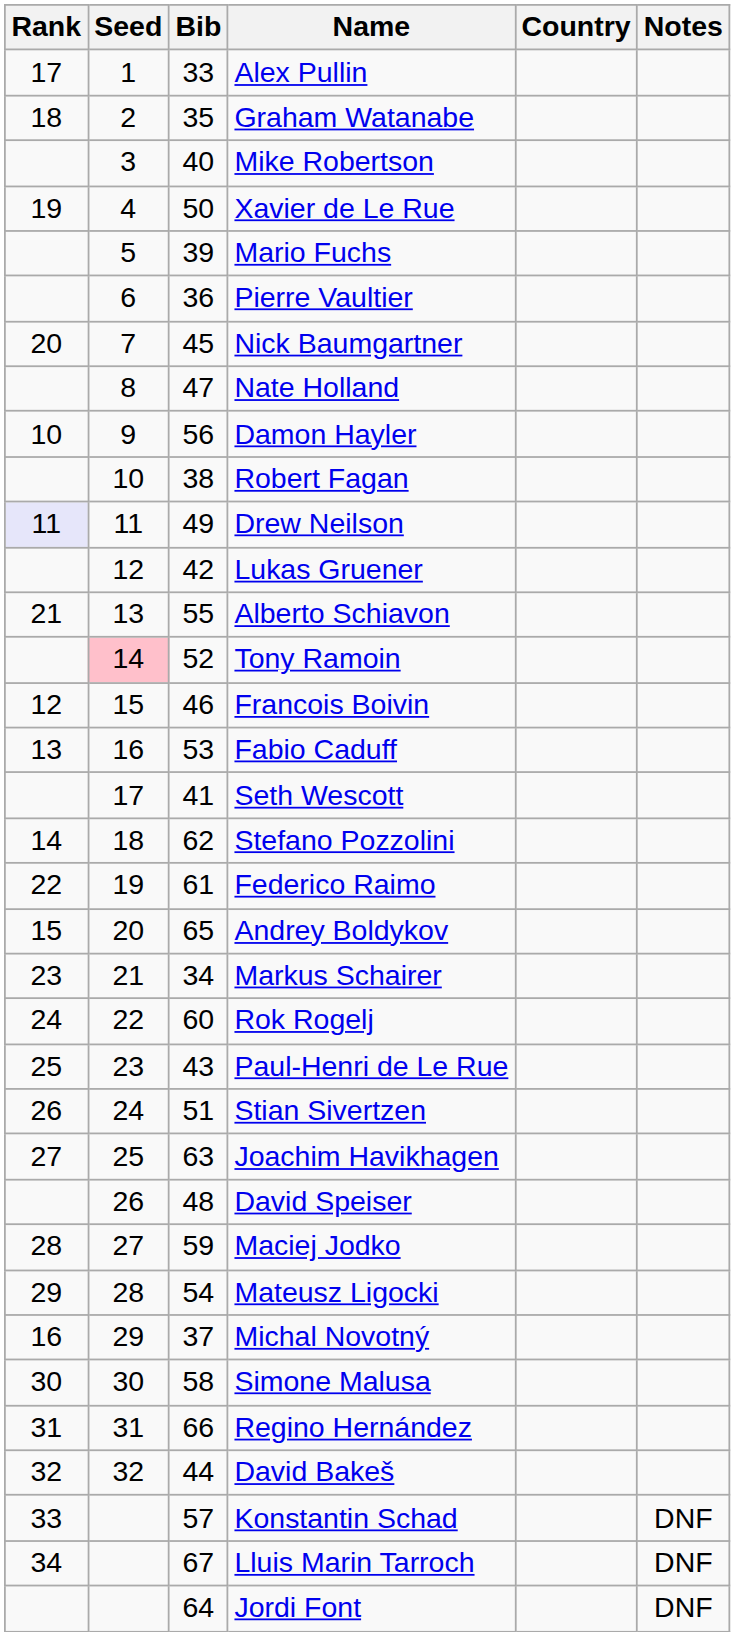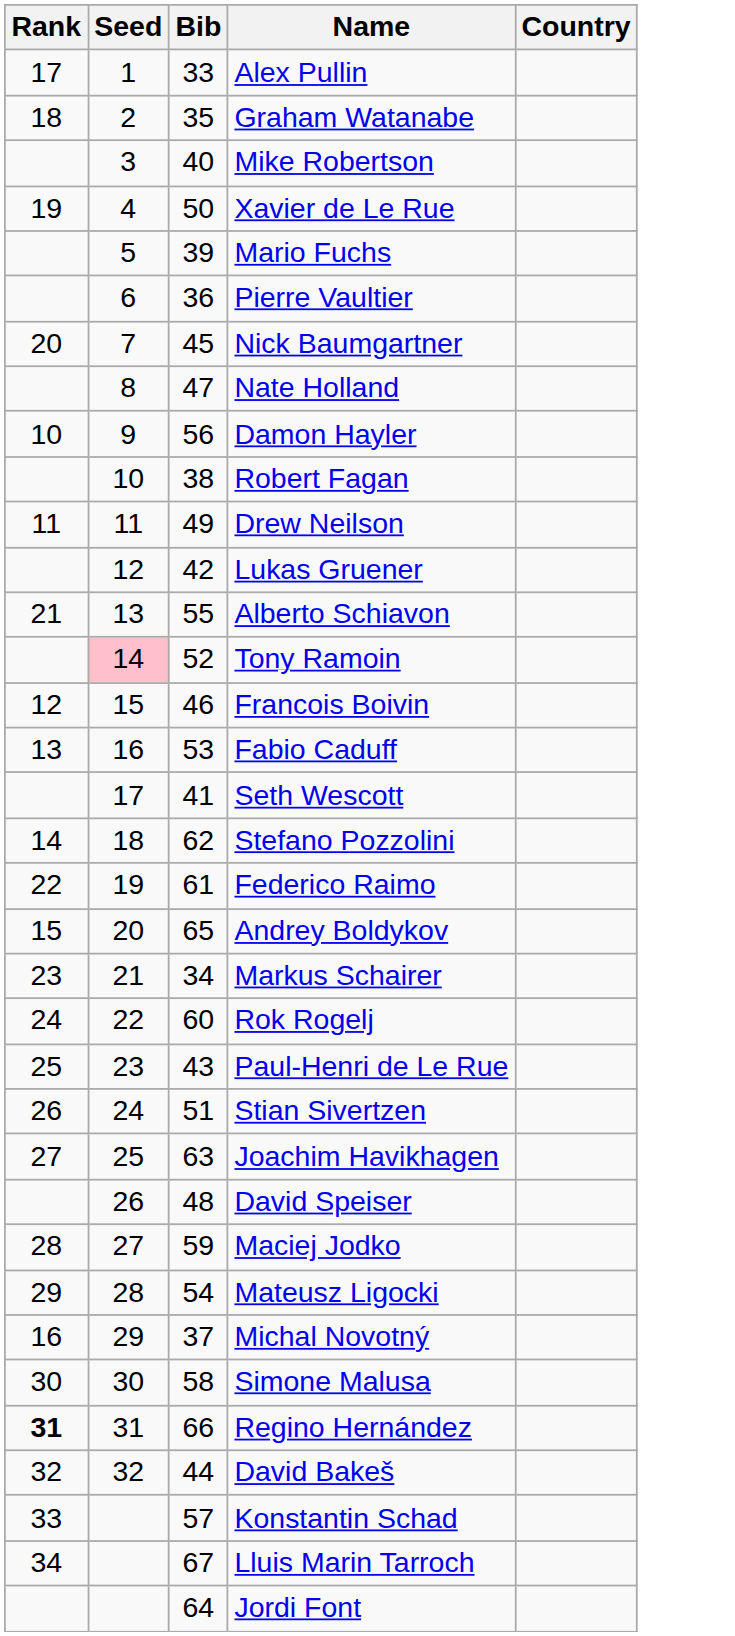 <table class="wikitable sortable" style="text-align:center">
 <tr>
 <th>Rank</th>
 <th>Seed</th>
 <th>Bib</th>
 <th>Name</th>
 <th>Country</th>
-<th>Notes</th>
 </tr>
 <tr>
 <td>17</td>
 <td>1</td>
 <td>33</td>
 <td align=left><a href='#'>Alex Pullin</a></td>
 <td align=left></td>
-<td></td>
 </tr>
 <tr>
 <td>18</td>
 <td>2</td>
 <td>35</td>
 <td align=left><a href='#'>Graham Watanabe</a></td>
 <td align=left></td>
-<td></td>
 </tr>
 <tr>
 <td></td>
 <td>3</td>
 <td>40</td>
 <td align=left><a href='#'>Mike Robertson</a></td>
 <td align=left></td>
-<td></td>
 </tr>
 <tr>
 <td>19</td>
 <td>4</td>
 <td>50</td>
 <td align=left><a href='#'>Xavier de Le Rue</a></td>
 <td align=left></td>
-<td></td>
 </tr>
 <tr>
 <td></td>
 <td>5</td>
 <td>39</td>
 <td align=left><a href='#'>Mario Fuchs</a></td>
 <td align=left></td>
-<td></td>
 </tr>
 <tr>
 <td></td>
 <td>6</td>
 <td>36</td>
 <td align=left><a href='#'>Pierre Vaultier</a></td>
 <td align=left></td>
-<td></td>
 </tr>
 <tr>
 <td>20</td>
 <td>7</td>
 <td>45</td>
 <td align=left><a href='#'>Nick Baumgartner</a></td>
 <td align=left></td>
-<td></td>
 </tr>
 <tr>
 <td></td>
 <td>8</td>
 <td>47</td>
 <td align=left><a href='#'>Nate Holland</a></td>
 <td align=left></td>
-<td></td>
 </tr>
 <tr>
 <td>10</td>
 <td>9</td>
 <td>56</td>
 <td align=left><a href='#'>Damon Hayler</a></td>
 <td align=left></td>
-<td></td>
 </tr>
 <tr>
 <td></td>
 <td>10</td>
 <td>38</td>
 <td align=left><a href='#'>Robert Fagan</a></td>
 <td align=left></td>
-<td></td>
 </tr>
 <tr>
-<td style="background: lavender;">11</td>
+<td>11</td>
 <td>11</td>
 <td>49</td>
 <td align=left><a href='#'>Drew Neilson</a></td>
 <td align=left></td>
-<td></td>
 </tr>
 <tr>
 <td></td>
 <td>12</td>
 <td>42</td>
 <td align=left><a href='#'>Lukas Gruener</a></td>
 <td align=left></td>
-<td></td>
 </tr>
 <tr>
 <td>21</td>
 <td>13</td>
 <td>55</td>
 <td align=left><a href='#'>Alberto Schiavon</a></td>
 <td align=left></td>
-<td></td>
 </tr>
 <tr>
 <td></td>
 <td style="background: pink;">14</td>
 <td>52</td>
 <td align=left><a href='#'>Tony Ramoin</a></td>
 <td align=left></td>
-<td></td>
 </tr>
 <tr>
 <td>12</td>
 <td>15</td>
 <td>46</td>
 <td align=left><a href='#'>Francois Boivin</a></td>
 <td align=left></td>
-<td></td>
 </tr>
 <tr>
 <td>13</td>
 <td>16</td>
 <td>53</td>
 <td align=left><a href='#'>Fabio Caduff</a></td>
 <td align=left></td>
-<td></td>
 </tr>
 <tr>
 <td></td>
 <td>17</td>
 <td>41</td>
 <td align=left><a href='#'>Seth Wescott</a></td>
 <td align=left></td>
-<td></td>
 </tr>
 <tr>
 <td>14</td>
 <td>18</td>
 <td>62</td>
 <td align=left><a href='#'>Stefano Pozzolini</a></td>
 <td align=left></td>
-<td></td>
 </tr>
 <tr>
 <td>22</td>
 <td>19</td>
 <td>61</td>
 <td align=left><a href='#'>Federico Raimo</a></td>
 <td align=left></td>
-<td></td>
 </tr>
 <tr>
 <td>15</td>
 <td>20</td>
 <td>65</td>
 <td align=left><a href='#'>Andrey Boldykov</a></td>
 <td align=left></td>
-<td></td>
 </tr>
 <tr>
 <td>23</td>
 <td>21</td>
 <td>34</td>
 <td align=left><a href='#'>Markus Schairer</a></td>
 <td align=left></td>
-<td></td>
 </tr>
 <tr>
 <td>24</td>
 <td>22</td>
 <td>60</td>
 <td align=left><a href='#'>Rok Rogelj</a></td>
 <td align=left></td>
-<td></td>
 </tr>
 <tr>
 <td>25</td>
 <td>23</td>
 <td>43</td>
 <td align=left><a href='#'>Paul-Henri de Le Rue</a></td>
 <td align=left></td>
-<td></td>
 </tr>
 <tr>
 <td>26</td>
 <td>24</td>
 <td>51</td>
 <td align=left><a href='#'>Stian Sivertzen</a></td>
 <td align=left></td>
-<td></td>
 </tr>
 <tr>
 <td>27</td>
 <td>25</td>
 <td>63</td>
 <td align=left><a href='#'>Joachim Havikhagen</a></td>
 <td align=left></td>
-<td></td>
 </tr>
 <tr>
 <td></td>
 <td>26</td>
 <td>48</td>
 <td align=left><a href='#'>David Speiser</a></td>
 <td align=left></td>
-<td></td>
 </tr>
 <tr>
 <td>28</td>
 <td>27</td>
 <td>59</td>
 <td align=left><a href='#'>Maciej Jodko</a></td>
 <td align=left></td>
-<td></td>
 </tr>
 <tr>
 <td>29</td>
 <td>28</td>
 <td>54</td>
 <td align=left><a href='#'>Mateusz Ligocki</a></td>
 <td align=left></td>
-<td></td>
 </tr>
 <tr>
 <td>16</td>
 <td>29</td>
 <td>37</td>
 <td align=left><a href='#'>Michal Novotný</a></td>
 <td align=left></td>
-<td></td>
 </tr>
 <tr>
 <td>30</td>
 <td>30</td>
 <td>58</td>
 <td align=left><a href='#'>Simone Malusa</a></td>
 <td align=left></td>
-<td></td>
 </tr>
 <tr>
-<td>31</td>
+<td><strong>31</strong></td>
 <td>31</td>
 <td>66</td>
 <td align=left><a href='#'>Regino Hernández</a></td>
 <td align=left></td>
-<td></td>
 </tr>
 <tr>
 <td>32</td>
 <td>32</td>
 <td>44</td>
 <td align=left><a href='#'>David Bakeš</a></td>
 <td align=left></td>
-<td></td>
 </tr>
 <tr>
 <td>33</td>
 <td></td>
 <td>57</td>
 <td align=left><a href='#'>Konstantin Schad</a></td>
 <td align=left></td>
-<td>DNF</td>
 </tr>
 <tr>
 <td>34</td>
 <td></td>
 <td>67</td>
 <td align=left><a href='#'>Lluis Marin Tarroch</a></td>
 <td align=left></td>
-<td>DNF</td>
 </tr>
 <tr>
 <td></td>
 <td></td>
 <td>64</td>
 <td align=left><a href='#'>Jordi Font</a></td>
 <td align=left></td>
-<td>DNF</td>
 </tr>
 </table>
